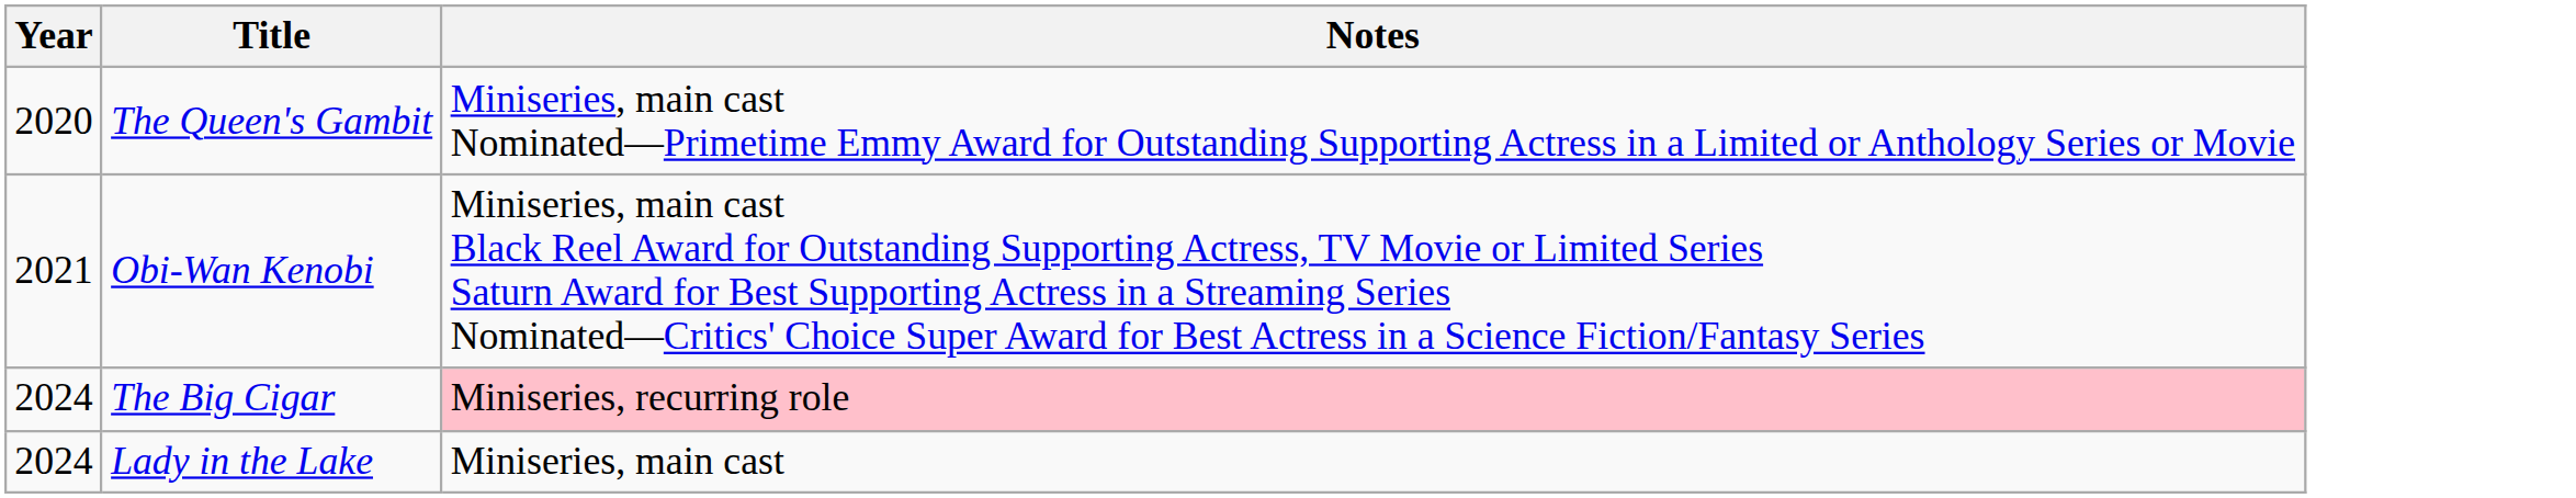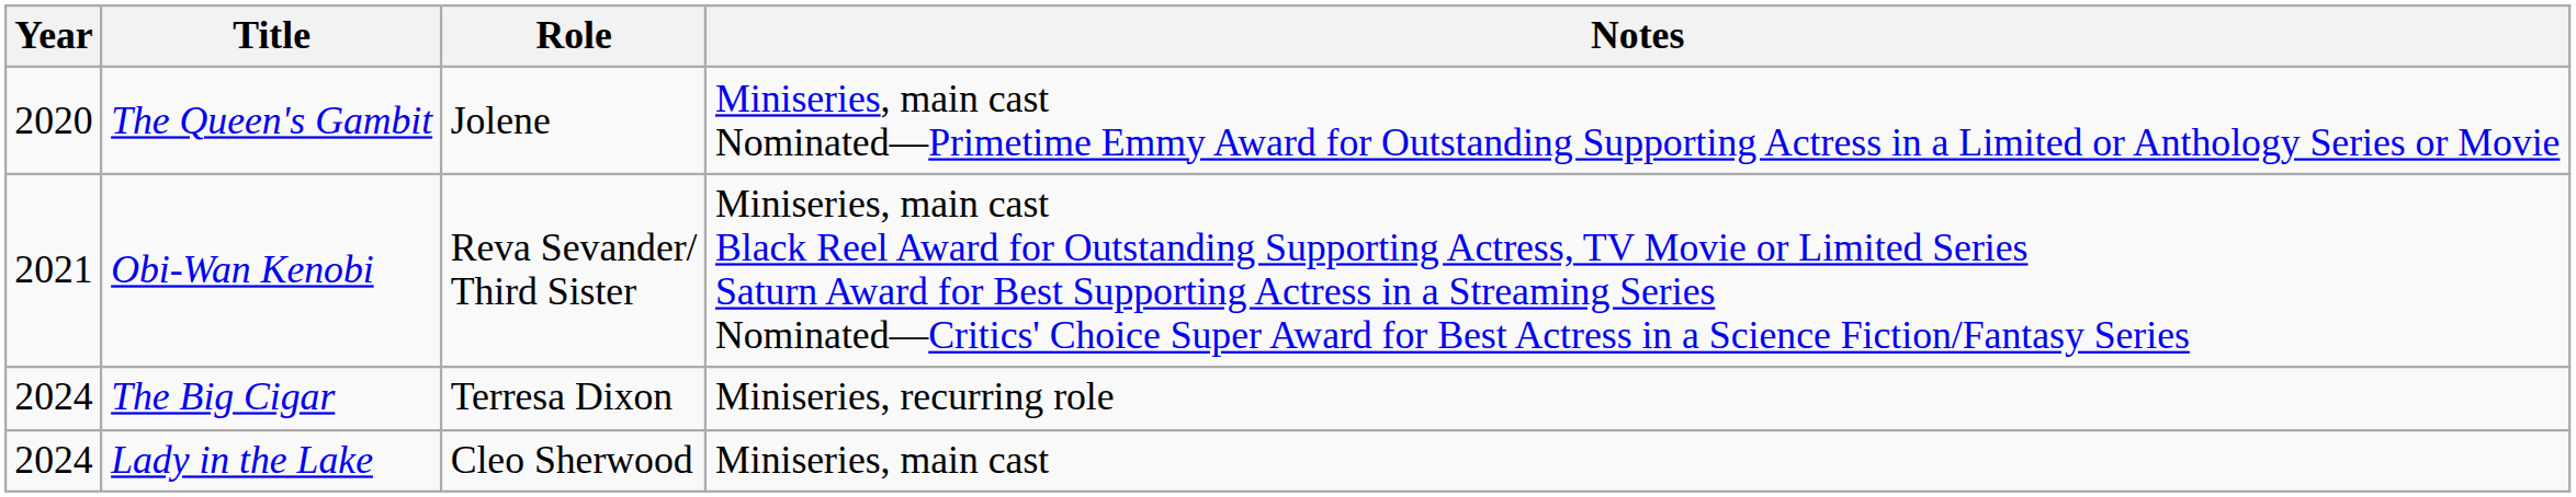 <table class="wikitable sortable">
 <tr>
 <th>Year</th>
 <th>Title</th>
+<th>Role</th>
 <th class="unsortable">Notes</th>
 </tr>
 <tr>
 <td>2020</td>
 <td><em><a href='#'>The Queen's Gambit</a></em></td>
+<td>Jolene</td>
 <td><a href='#'>Miniseries</a>, main cast<br>Nominated—<a href='#'>Primetime Emmy Award for Outstanding Supporting Actress in a Limited or Anthology Series or Movie</a></td>
 </tr>
 <tr>
 <td>2021</td>
 <td><em><a href='#'>Obi-Wan Kenobi</a></em></td>
+<td>Reva Sevander/<br>Third Sister</td>
 <td>Miniseries, main cast<br><a href='#'>Black Reel Award for Outstanding Supporting Actress, TV Movie or Limited Series</a><br><a href='#'>Saturn Award for Best Supporting Actress in a Streaming Series</a><br>Nominated—<a href='#'>Critics' Choice Super Award for Best Actress in a Science Fiction/Fantasy Series</a></td>
 </tr>
 <tr>
 <td>2024</td>
 <td><em><a href='#'>The Big Cigar</a></em></td>
-<td style="background: pink;">Miniseries, recurring role</td>
+<td>Terresa Dixon</td>
+<td>Miniseries, recurring role</td>
 </tr>
 <tr>
 <td>2024</td>
 <td><em><a href='#'>Lady in the Lake</a></em></td>
+<td>Cleo Sherwood</td>
 <td>Miniseries, main cast</td>
 </tr>
 </table>
